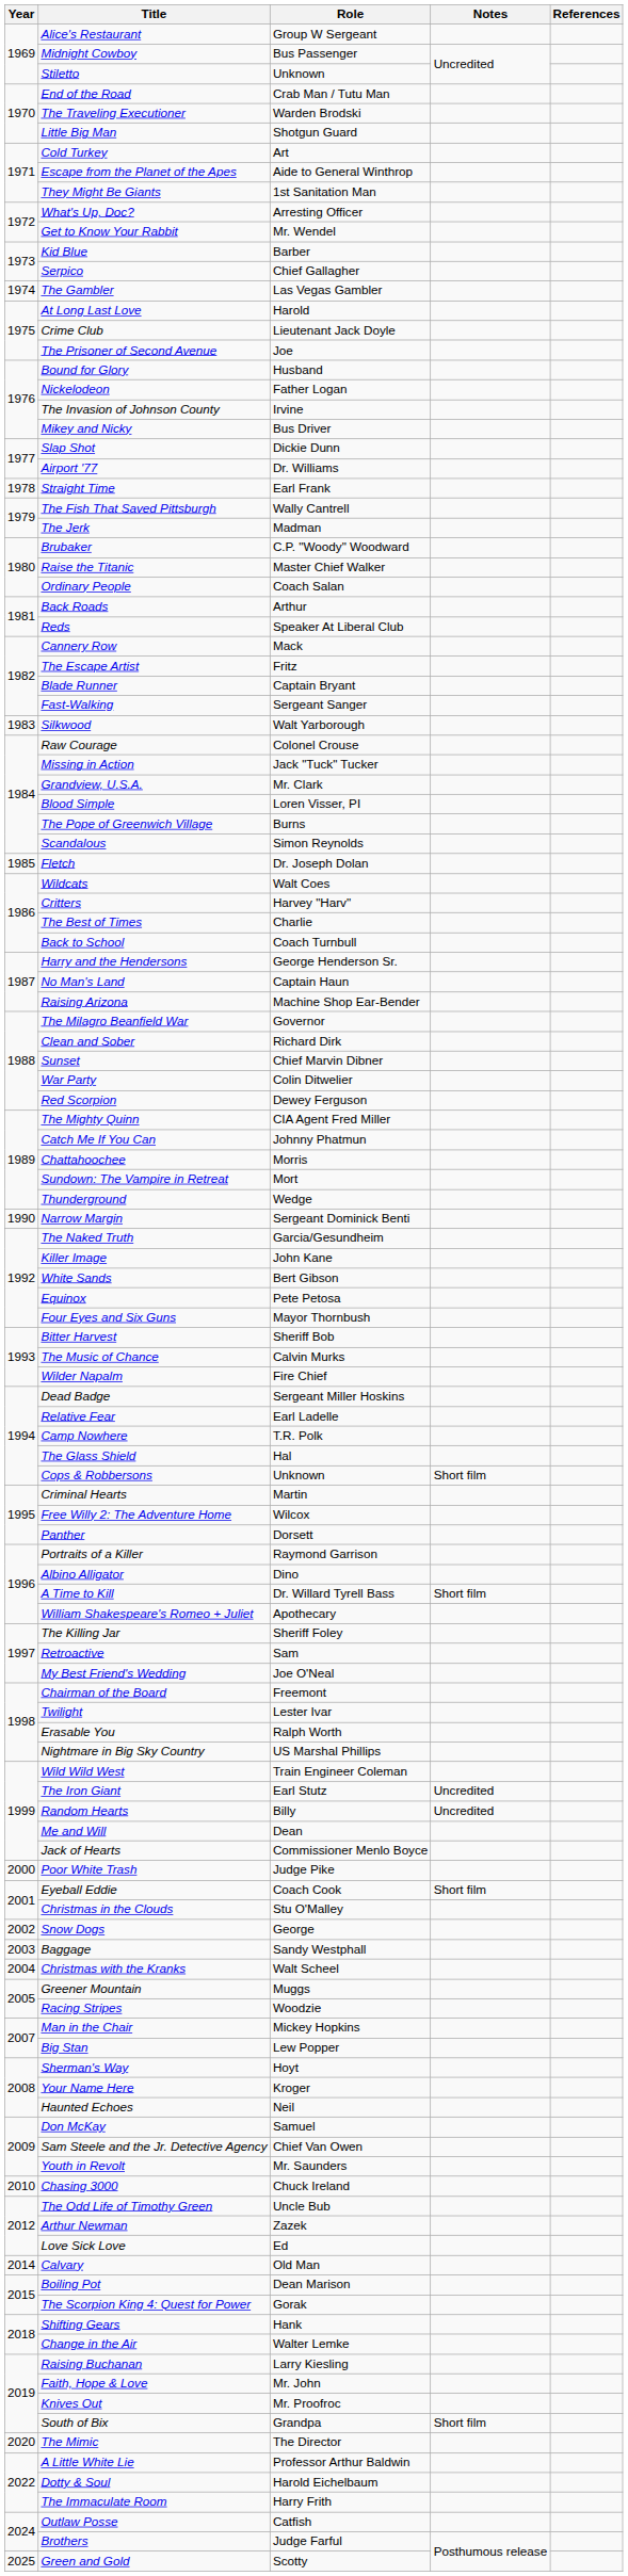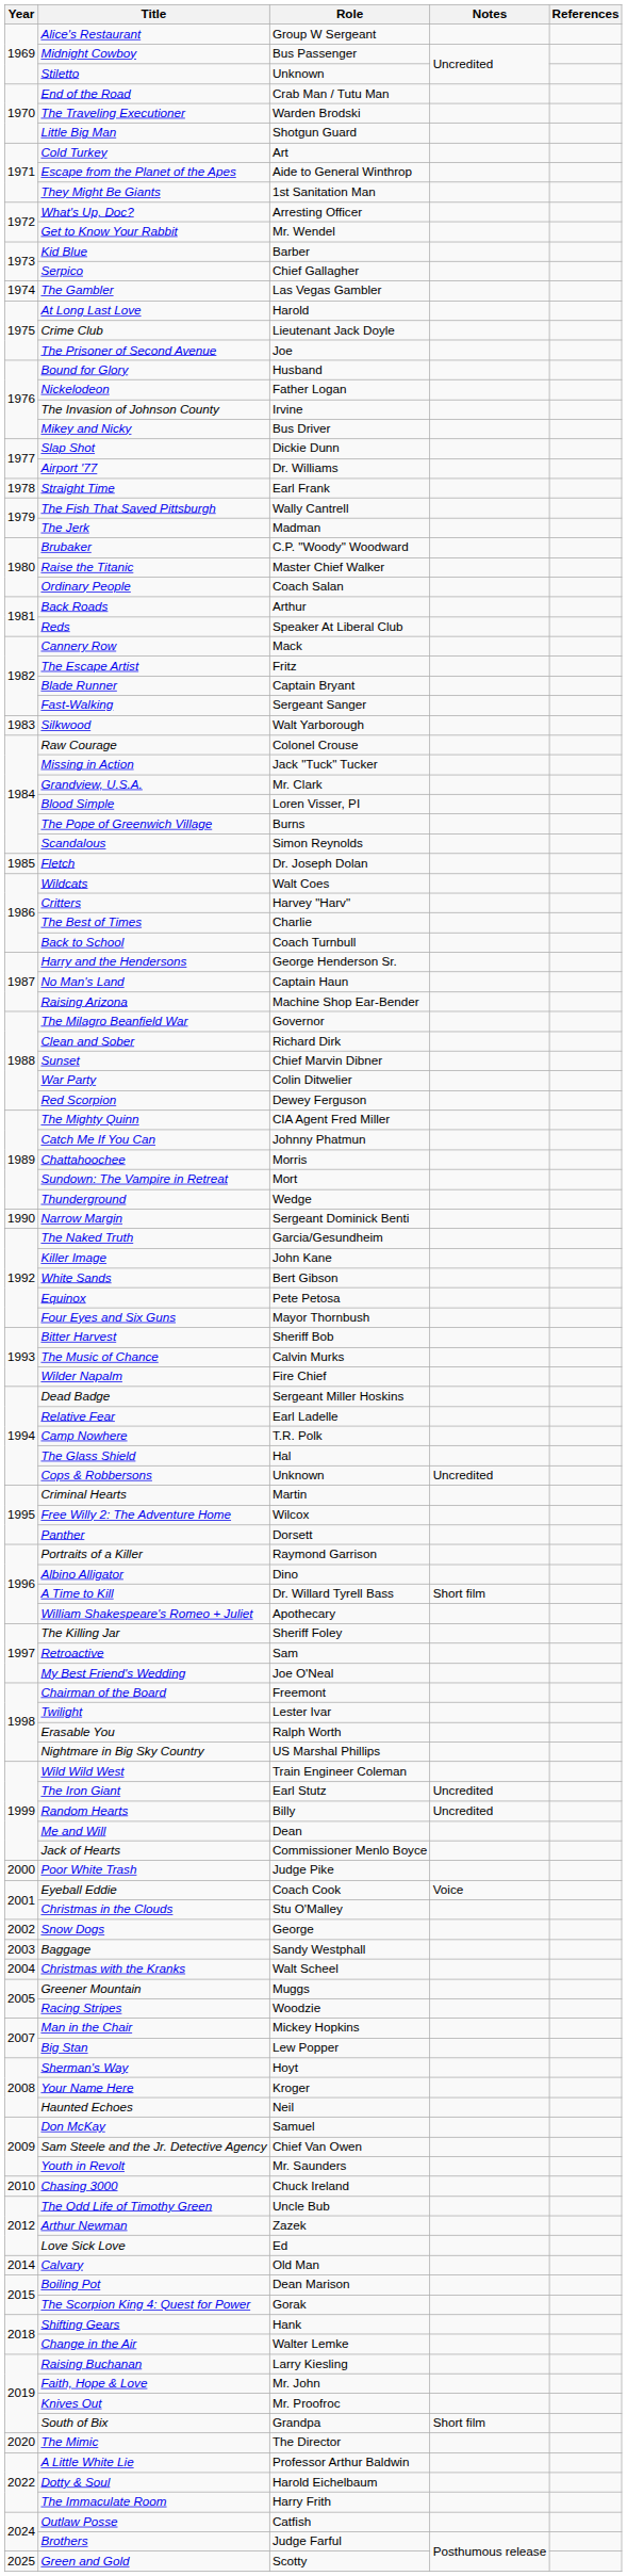 <table class="wikitable sortable">
 <tr>
 <th scope="col">Year</th>
 <th scope="col">Title</th>
 <th scope="col">Role</th>
 <th scope="col" class="unsortable">Notes</th>
 <th scope="col" class="unsortable">References</th>
 </tr>
 <tr>
 <td rowspan="3" scope="row">1969</td>
 <td><em><a href='#'>Alice's Restaurant</a></em></td>
 <td>Group W Sergeant</td>
 <td></td>
 <td></td>
 </tr>
 <tr>
 <td><em><a href='#'>Midnight Cowboy</a></em></td>
 <td>Bus Passenger</td>
 <td rowspan="2">Uncredited</td>
 <td></td>
 </tr>
 <tr>
 <td><em><a href='#'>Stiletto</a></em></td>
 <td>Unknown</td>
 <td></td>
 </tr>
 <tr>
 <td rowspan="3" scope="row">1970</td>
 <td><em><a href='#'>End of the Road</a></em></td>
 <td>Crab Man / Tutu Man</td>
 <td></td>
 <td></td>
 </tr>
 <tr>
 <td><em><a href='#'>The Traveling Executioner</a></em></td>
 <td>Warden Brodski</td>
 <td></td>
 <td></td>
 </tr>
 <tr>
 <td><em><a href='#'>Little Big Man</a></em></td>
 <td>Shotgun Guard</td>
 <td></td>
 <td></td>
 </tr>
 <tr>
 <td rowspan="3" scope="row">1971</td>
 <td><em><a href='#'>Cold Turkey</a></em></td>
 <td>Art</td>
 <td></td>
 <td></td>
 </tr>
 <tr>
 <td><em><a href='#'>Escape from the Planet of the Apes</a></em></td>
 <td>Aide to General Winthrop</td>
 <td></td>
 <td></td>
 </tr>
 <tr>
 <td><em><a href='#'>They Might Be Giants</a></em></td>
 <td>1st Sanitation Man</td>
 <td></td>
 <td></td>
 </tr>
 <tr>
 <td rowspan="2" scope="row">1972</td>
 <td><em><a href='#'>What's Up, Doc?</a></em></td>
 <td>Arresting Officer</td>
 <td></td>
 <td></td>
 </tr>
 <tr>
 <td><em><a href='#'>Get to Know Your Rabbit</a></em></td>
 <td>Mr. Wendel</td>
 <td></td>
 <td></td>
 </tr>
 <tr>
 <td rowspan="2" scope="row">1973</td>
 <td><em><a href='#'>Kid Blue</a></em></td>
 <td>Barber</td>
 <td></td>
 <td></td>
 </tr>
 <tr>
 <td><em><a href='#'>Serpico</a></em></td>
 <td>Chief Gallagher</td>
 <td></td>
 <td></td>
 </tr>
 <tr>
 <td scope="row">1974</td>
 <td><em><a href='#'>The Gambler</a></em></td>
 <td>Las Vegas Gambler</td>
 <td></td>
 <td></td>
 </tr>
 <tr>
 <td rowspan="3" scope="row">1975</td>
 <td><em><a href='#'>At Long Last Love</a></em></td>
 <td>Harold</td>
 <td></td>
 <td></td>
 </tr>
 <tr>
 <td><em>Crime Club</em></td>
 <td>Lieutenant Jack Doyle</td>
 <td></td>
 <td></td>
 </tr>
 <tr>
 <td><em><a href='#'>The Prisoner of Second Avenue</a></em></td>
 <td>Joe</td>
 <td></td>
 <td></td>
 </tr>
 <tr>
 <td rowspan="4" scope="row">1976</td>
 <td><em><a href='#'>Bound for Glory</a></em></td>
 <td>Husband</td>
 <td></td>
 <td></td>
 </tr>
 <tr>
 <td><em><a href='#'>Nickelodeon</a></em></td>
 <td>Father Logan</td>
 <td></td>
 <td></td>
 </tr>
 <tr>
 <td><em>The Invasion of Johnson County</em></td>
 <td>Irvine</td>
 <td></td>
 <td></td>
 </tr>
 <tr>
 <td><em><a href='#'>Mikey and Nicky</a></em></td>
 <td>Bus Driver</td>
 <td></td>
 <td></td>
 </tr>
 <tr>
 <td rowspan="2" scope="row">1977</td>
 <td><em><a href='#'>Slap Shot</a></em></td>
 <td>Dickie Dunn</td>
 <td></td>
 <td></td>
 </tr>
 <tr>
 <td><em><a href='#'>Airport '77</a></em></td>
 <td>Dr. Williams</td>
 <td></td>
 <td></td>
 </tr>
 <tr>
 <td scope="row">1978</td>
 <td><em><a href='#'>Straight Time</a></em></td>
 <td>Earl Frank</td>
 <td></td>
 <td></td>
 </tr>
 <tr>
 <td rowspan="2" scope="row">1979</td>
 <td><em><a href='#'>The Fish That Saved Pittsburgh</a></em></td>
 <td>Wally Cantrell</td>
 <td></td>
 <td></td>
 </tr>
 <tr>
 <td><em><a href='#'>The Jerk</a></em></td>
 <td>Madman</td>
 <td></td>
 <td></td>
 </tr>
 <tr>
 <td rowspan="3" scope="row">1980</td>
 <td><em><a href='#'>Brubaker</a></em></td>
 <td>C.P. "Woody" Woodward</td>
 <td></td>
 <td></td>
 </tr>
 <tr>
 <td><em><a href='#'>Raise the Titanic</a></em></td>
 <td>Master Chief Walker</td>
 <td></td>
 <td></td>
 </tr>
 <tr>
 <td><em><a href='#'>Ordinary People</a></em></td>
 <td>Coach Salan</td>
 <td></td>
 <td></td>
 </tr>
 <tr>
 <td rowspan="2" scope="row">1981</td>
 <td><em><a href='#'>Back Roads</a></em></td>
 <td>Arthur</td>
 <td></td>
 <td></td>
 </tr>
 <tr>
 <td><em><a href='#'>Reds</a></em></td>
 <td>Speaker At Liberal Club</td>
 <td></td>
 <td></td>
 </tr>
 <tr>
 <td rowspan="4" scope="row">1982</td>
 <td><em><a href='#'>Cannery Row</a></em></td>
 <td>Mack</td>
 <td></td>
 <td></td>
 </tr>
 <tr>
 <td><em><a href='#'>The Escape Artist</a></em></td>
 <td>Fritz</td>
 <td></td>
 <td></td>
 </tr>
 <tr>
 <td><em><a href='#'>Blade Runner</a></em></td>
 <td>Captain Bryant</td>
 <td></td>
 <td></td>
 </tr>
 <tr>
 <td><em><a href='#'>Fast-Walking</a></em></td>
 <td>Sergeant Sanger</td>
 <td></td>
 <td></td>
 </tr>
 <tr>
 <td scope="row">1983</td>
 <td><em><a href='#'>Silkwood</a></em></td>
 <td>Walt Yarborough</td>
 <td></td>
 <td></td>
 </tr>
 <tr>
 <td rowspan="6" scope="row">1984</td>
 <td><em>Raw Courage</em></td>
 <td>Colonel Crouse</td>
 <td></td>
 <td></td>
 </tr>
 <tr>
 <td><em><a href='#'>Missing in Action</a></em></td>
 <td>Jack "Tuck" Tucker</td>
 <td></td>
 <td></td>
 </tr>
 <tr>
 <td><em><a href='#'>Grandview, U.S.A.</a></em></td>
 <td>Mr. Clark</td>
 <td></td>
 <td></td>
 </tr>
 <tr>
 <td><em><a href='#'>Blood Simple</a></em></td>
 <td>Loren Visser, PI</td>
 <td></td>
 <td></td>
 </tr>
 <tr>
 <td><em><a href='#'>The Pope of Greenwich Village</a></em></td>
 <td>Burns</td>
 <td></td>
 <td></td>
 </tr>
 <tr>
 <td><em><a href='#'>Scandalous</a></em></td>
 <td>Simon Reynolds</td>
 <td></td>
 <td></td>
 </tr>
 <tr>
 <td scope="row">1985</td>
 <td><em><a href='#'>Fletch</a></em></td>
 <td>Dr. Joseph Dolan</td>
 <td></td>
 <td></td>
 </tr>
 <tr>
 <td rowspan="4" scope="row">1986</td>
 <td><em><a href='#'>Wildcats</a></em></td>
 <td>Walt Coes</td>
 <td></td>
 <td></td>
 </tr>
 <tr>
 <td><em><a href='#'>Critters</a></em></td>
 <td>Harvey "Harv"</td>
 <td></td>
 <td></td>
 </tr>
 <tr>
 <td><em><a href='#'>The Best of Times</a></em></td>
 <td>Charlie</td>
 <td></td>
 <td></td>
 </tr>
 <tr>
 <td><em><a href='#'>Back to School</a></em></td>
 <td>Coach Turnbull</td>
 <td></td>
 <td></td>
 </tr>
 <tr>
 <td rowspan="3" scope="row">1987</td>
 <td><em><a href='#'>Harry and the Hendersons</a></em></td>
 <td>George Henderson Sr.</td>
 <td></td>
 <td></td>
 </tr>
 <tr>
 <td><em><a href='#'>No Man's Land</a></em></td>
 <td>Captain Haun</td>
 <td></td>
 <td></td>
 </tr>
 <tr>
 <td><em><a href='#'>Raising Arizona</a></em></td>
 <td>Machine Shop Ear-Bender</td>
 <td></td>
 <td></td>
 </tr>
 <tr>
 <td rowspan="5" scope="row">1988</td>
 <td><em><a href='#'>The Milagro Beanfield War</a></em></td>
 <td>Governor</td>
 <td></td>
 <td></td>
 </tr>
 <tr>
 <td><em><a href='#'>Clean and Sober</a></em></td>
 <td>Richard Dirk</td>
 <td></td>
 <td></td>
 </tr>
 <tr>
 <td><em><a href='#'>Sunset</a></em></td>
 <td>Chief Marvin Dibner</td>
 <td></td>
 <td></td>
 </tr>
 <tr>
 <td><em><a href='#'>War Party</a></em></td>
 <td>Colin Ditwelier</td>
 <td></td>
 <td></td>
 </tr>
 <tr>
 <td><em><a href='#'>Red Scorpion</a></em></td>
 <td>Dewey Ferguson</td>
 <td></td>
 <td></td>
 </tr>
 <tr>
 <td rowspan="5" scope="row">1989</td>
 <td><em><a href='#'>The Mighty Quinn</a></em></td>
 <td>CIA Agent Fred Miller</td>
 <td></td>
 <td></td>
 </tr>
 <tr>
 <td><em><a href='#'>Catch Me If You Can</a></em></td>
 <td>Johnny Phatmun</td>
 <td></td>
 <td></td>
 </tr>
 <tr>
 <td><em><a href='#'>Chattahoochee</a></em></td>
 <td>Morris</td>
 <td></td>
 <td></td>
 </tr>
 <tr>
 <td><em><a href='#'>Sundown: The Vampire in Retreat</a></em></td>
 <td>Mort</td>
 <td></td>
 <td></td>
 </tr>
 <tr>
 <td><em><a href='#'>Thunderground</a></em></td>
 <td>Wedge</td>
 <td></td>
 <td></td>
 </tr>
 <tr>
 <td scope="row">1990</td>
 <td><em><a href='#'>Narrow Margin</a></em></td>
 <td>Sergeant Dominick Benti</td>
 <td></td>
 <td></td>
 </tr>
 <tr>
 <td rowspan="5" scope="row">1992</td>
 <td><em><a href='#'>The Naked Truth</a></em></td>
 <td>Garcia/Gesundheim</td>
 <td></td>
 <td></td>
 </tr>
 <tr>
 <td><em><a href='#'>Killer Image</a></em></td>
 <td>John Kane</td>
 <td></td>
 <td></td>
 </tr>
 <tr>
 <td><em><a href='#'>White Sands</a></em></td>
 <td>Bert Gibson</td>
 <td></td>
 <td></td>
 </tr>
 <tr>
 <td><em><a href='#'>Equinox</a></em></td>
 <td>Pete Petosa</td>
 <td></td>
 <td></td>
 </tr>
 <tr>
 <td><em><a href='#'>Four Eyes and Six Guns</a></em></td>
 <td>Mayor Thornbush</td>
 <td></td>
 <td></td>
 </tr>
 <tr>
 <td rowspan="3" scope="row">1993</td>
 <td><em><a href='#'>Bitter Harvest</a></em></td>
 <td>Sheriff Bob</td>
 <td></td>
 <td></td>
 </tr>
 <tr>
 <td><em><a href='#'>The Music of Chance</a></em></td>
 <td>Calvin Murks</td>
 <td></td>
 <td></td>
 </tr>
 <tr>
 <td><em><a href='#'>Wilder Napalm</a></em></td>
 <td>Fire Chief</td>
 <td></td>
 <td></td>
 </tr>
 <tr>
 <td rowspan="5" scope="row">1994</td>
 <td><em>Dead Badge</em></td>
 <td>Sergeant Miller Hoskins</td>
 <td></td>
 <td></td>
 </tr>
 <tr>
 <td><em><a href='#'>Relative Fear</a></em></td>
 <td>Earl Ladelle</td>
 <td></td>
 <td></td>
 </tr>
 <tr>
 <td><em><a href='#'>Camp Nowhere</a></em></td>
 <td>T.R. Polk</td>
 <td></td>
 <td></td>
 </tr>
 <tr>
 <td><em><a href='#'>The Glass Shield</a></em></td>
 <td>Hal</td>
 <td></td>
 <td></td>
 </tr>
 <tr>
 <td><em><a href='#'>Cops & Robbersons</a></em></td>
 <td>Unknown</td>
-<td>Short film</td>
+<td>Uncredited</td>
 <td></td>
 </tr>
 <tr>
 <td rowspan="3" scope="row">1995</td>
 <td><em>Criminal Hearts</em></td>
 <td>Martin</td>
 <td></td>
 <td></td>
 </tr>
 <tr>
 <td><em><a href='#'>Free Willy 2: The Adventure Home</a></em></td>
 <td>Wilcox</td>
 <td></td>
 <td></td>
 </tr>
 <tr>
 <td><em><a href='#'>Panther</a></em></td>
 <td>Dorsett</td>
 <td></td>
 <td></td>
 </tr>
 <tr>
 <td rowspan="4" scope="row">1996</td>
 <td><em>Portraits of a Killer</em></td>
 <td>Raymond Garrison</td>
 <td></td>
 <td></td>
 </tr>
 <tr>
 <td><em><a href='#'>Albino Alligator</a></em></td>
 <td>Dino</td>
 <td></td>
 <td></td>
 </tr>
 <tr>
 <td><em><a href='#'>A Time to Kill</a></em></td>
 <td>Dr. Willard Tyrell Bass</td>
 <td>Short film</td>
 <td></td>
 </tr>
 <tr>
 <td><em><a href='#'>William Shakespeare's Romeo + Juliet</a></em></td>
 <td>Apothecary</td>
 <td></td>
 <td></td>
 </tr>
 <tr>
 <td rowspan="3" scope="row">1997</td>
 <td><em>The Killing Jar</em></td>
 <td>Sheriff Foley</td>
 <td></td>
 <td></td>
 </tr>
 <tr>
 <td><em><a href='#'>Retroactive</a></em></td>
 <td>Sam</td>
 <td></td>
 <td></td>
 </tr>
 <tr>
 <td><em><a href='#'>My Best Friend's Wedding</a></em></td>
 <td>Joe O'Neal</td>
 <td></td>
 <td></td>
 </tr>
 <tr>
 <td rowspan="4" scope="row">1998</td>
 <td><em><a href='#'>Chairman of the Board</a></em></td>
 <td>Freemont</td>
 <td></td>
 <td></td>
 </tr>
 <tr>
 <td><em><a href='#'>Twilight</a></em></td>
 <td>Lester Ivar</td>
 <td></td>
 <td></td>
 </tr>
 <tr>
 <td><em>Erasable You</em></td>
 <td>Ralph Worth</td>
 <td></td>
 <td></td>
 </tr>
 <tr>
 <td><em>Nightmare in Big Sky Country</em></td>
 <td>US Marshal Phillips</td>
 <td></td>
 <td></td>
 </tr>
 <tr>
 <td rowspan="5" scope="row">1999</td>
 <td><em><a href='#'>Wild Wild West</a></em></td>
 <td>Train Engineer Coleman</td>
 <td></td>
 <td></td>
 </tr>
 <tr>
 <td><em><a href='#'>The Iron Giant</a></em></td>
 <td>Earl Stutz</td>
 <td>Uncredited</td>
 <td></td>
 </tr>
 <tr>
 <td><em><a href='#'>Random Hearts</a></em></td>
 <td>Billy</td>
 <td>Uncredited</td>
 <td></td>
 </tr>
 <tr>
 <td><em><a href='#'>Me and Will</a></em></td>
 <td>Dean</td>
 <td></td>
 <td></td>
 </tr>
 <tr>
 <td><em>Jack of Hearts</em></td>
 <td>Commissioner Menlo Boyce</td>
 <td></td>
 <td></td>
 </tr>
 <tr>
 <td scope="row">2000</td>
 <td><em><a href='#'>Poor White Trash</a></em></td>
 <td>Judge Pike</td>
 <td></td>
 <td></td>
 </tr>
 <tr>
 <td rowspan="2" scope="row">2001</td>
 <td><em>Eyeball Eddie</em></td>
 <td>Coach Cook</td>
-<td>Short film</td>
+<td>Voice</td>
 <td></td>
 </tr>
 <tr>
 <td><em><a href='#'>Christmas in the Clouds</a></em></td>
 <td>Stu O'Malley</td>
 <td></td>
 <td></td>
 </tr>
 <tr>
 <td scope="row">2002</td>
 <td><em><a href='#'>Snow Dogs</a></em></td>
 <td>George</td>
 <td></td>
 <td></td>
 </tr>
 <tr>
 <td scope="row">2003</td>
 <td><em>Baggage</em></td>
 <td>Sandy Westphall</td>
 <td></td>
 <td></td>
 </tr>
 <tr>
 <td scope="row">2004</td>
 <td><em><a href='#'>Christmas with the Kranks</a></em></td>
 <td>Walt Scheel</td>
 <td></td>
 <td></td>
 </tr>
 <tr>
 <td rowspan="2" scope="row">2005</td>
 <td><em>Greener Mountain</em></td>
 <td>Muggs</td>
 <td></td>
 <td></td>
 </tr>
 <tr>
 <td><em><a href='#'>Racing Stripes</a></em></td>
 <td>Woodzie</td>
 <td></td>
 <td></td>
 </tr>
 <tr>
 <td rowspan="2" scope="row">2007</td>
 <td><em><a href='#'>Man in the Chair</a></em></td>
 <td>Mickey Hopkins</td>
 <td></td>
 <td></td>
 </tr>
 <tr>
 <td><em><a href='#'>Big Stan</a></em></td>
 <td>Lew Popper</td>
 <td></td>
 <td></td>
 </tr>
 <tr>
 <td rowspan="3" scope="row">2008</td>
 <td><em><a href='#'>Sherman's Way</a></em></td>
 <td>Hoyt</td>
 <td></td>
 <td></td>
 </tr>
 <tr>
 <td><em><a href='#'>Your Name Here</a></em></td>
 <td>Kroger</td>
 <td></td>
 <td></td>
 </tr>
 <tr>
 <td><em>Haunted Echoes</em></td>
 <td>Neil</td>
 <td></td>
 <td></td>
 </tr>
 <tr>
 <td rowspan="3" scope="row">2009</td>
 <td><em><a href='#'>Don McKay</a></em></td>
 <td>Samuel</td>
 <td></td>
 <td></td>
 </tr>
 <tr>
 <td><em>Sam Steele and the Jr. Detective Agency</em></td>
 <td>Chief Van Owen</td>
 <td></td>
 <td></td>
 </tr>
 <tr>
 <td><em><a href='#'>Youth in Revolt</a></em></td>
 <td>Mr. Saunders</td>
 <td></td>
 <td></td>
 </tr>
 <tr>
 <td scope="row">2010</td>
 <td><em><a href='#'>Chasing 3000</a></em></td>
 <td>Chuck Ireland</td>
 <td></td>
 <td></td>
 </tr>
 <tr>
 <td rowspan="3" scope="row">2012</td>
 <td><em><a href='#'>The Odd Life of Timothy Green</a></em></td>
 <td>Uncle Bub</td>
 <td></td>
 <td></td>
 </tr>
 <tr>
 <td><em><a href='#'>Arthur Newman</a></em></td>
 <td>Zazek</td>
 <td></td>
 <td></td>
 </tr>
 <tr>
 <td><em>Love Sick Love</em></td>
 <td>Ed</td>
 <td></td>
 <td></td>
 </tr>
 <tr>
 <td scope="row">2014</td>
 <td><em><a href='#'>Calvary</a></em></td>
 <td>Old Man</td>
 <td></td>
 <td></td>
 </tr>
 <tr>
 <td rowspan="2" scope="row">2015</td>
 <td><em><a href='#'>Boiling Pot</a></em></td>
 <td>Dean Marison</td>
 <td></td>
 <td></td>
 </tr>
 <tr>
 <td><em><a href='#'>The Scorpion King 4: Quest for Power</a></em></td>
 <td>Gorak</td>
 <td></td>
 <td></td>
 </tr>
 <tr>
 <td rowspan="2" scope="row">2018</td>
 <td><em><a href='#'>Shifting Gears</a></em></td>
 <td>Hank</td>
 <td></td>
 <td></td>
 </tr>
 <tr>
 <td><em><a href='#'>Change in the Air</a></em></td>
 <td>Walter Lemke</td>
 <td></td>
 <td></td>
 </tr>
 <tr>
 <td rowspan="4" scope="row">2019</td>
 <td><em><a href='#'>Raising Buchanan</a></em></td>
 <td>Larry Kiesling</td>
 <td></td>
 <td></td>
 </tr>
 <tr>
 <td><em><a href='#'>Faith, Hope & Love</a></em></td>
 <td>Mr. John</td>
 <td></td>
 <td></td>
 </tr>
 <tr>
 <td><em><a href='#'>Knives Out</a></em></td>
 <td>Mr. Proofroc</td>
 <td></td>
 <td></td>
 </tr>
 <tr>
 <td><em>South of Bix</em></td>
 <td>Grandpa</td>
 <td>Short film</td>
 <td></td>
 </tr>
 <tr>
 <td scope="row">2020</td>
 <td><em><a href='#'>The Mimic</a></em></td>
 <td>The Director</td>
 <td></td>
 <td></td>
 </tr>
 <tr>
 <td rowspan="3" scope="row">2022</td>
 <td><em><a href='#'>A Little White Lie</a></em></td>
 <td>Professor Arthur Baldwin</td>
 <td></td>
 <td></td>
 </tr>
 <tr>
 <td><em><a href='#'>Dotty & Soul</a></em></td>
 <td>Harold Eichelbaum</td>
 <td></td>
 <td></td>
 </tr>
 <tr>
 <td><em><a href='#'>The Immaculate Room</a></em></td>
 <td>Harry Frith</td>
 <td></td>
 <td></td>
 </tr>
 <tr>
 <td rowspan="2" scope="row">2024</td>
 <td><em><a href='#'>Outlaw Posse</a></em></td>
 <td>Catfish</td>
 <td></td>
 <td></td>
 </tr>
 <tr>
 <td><em><a href='#'>Brothers</a></em></td>
 <td>Judge Farful</td>
 <td rowspan="2">Posthumous release</td>
 <td></td>
 </tr>
 <tr>
 <td scope="row">2025</td>
 <td><em><a href='#'>Green and Gold</a></em></td>
 <td>Scotty</td>
 <td></td>
 </tr>
 </table>
